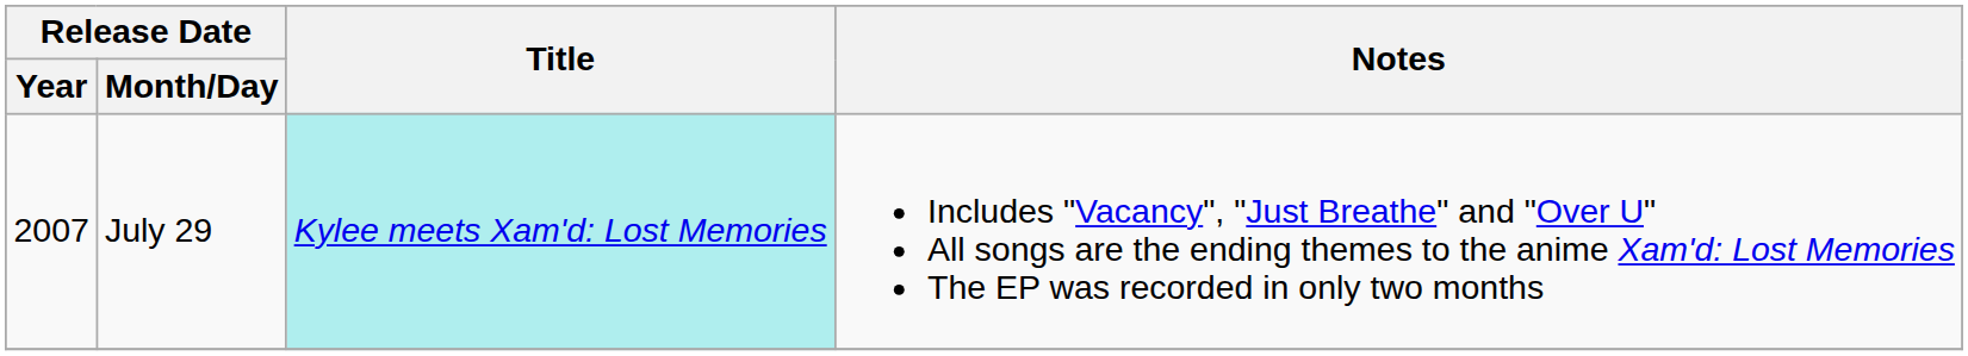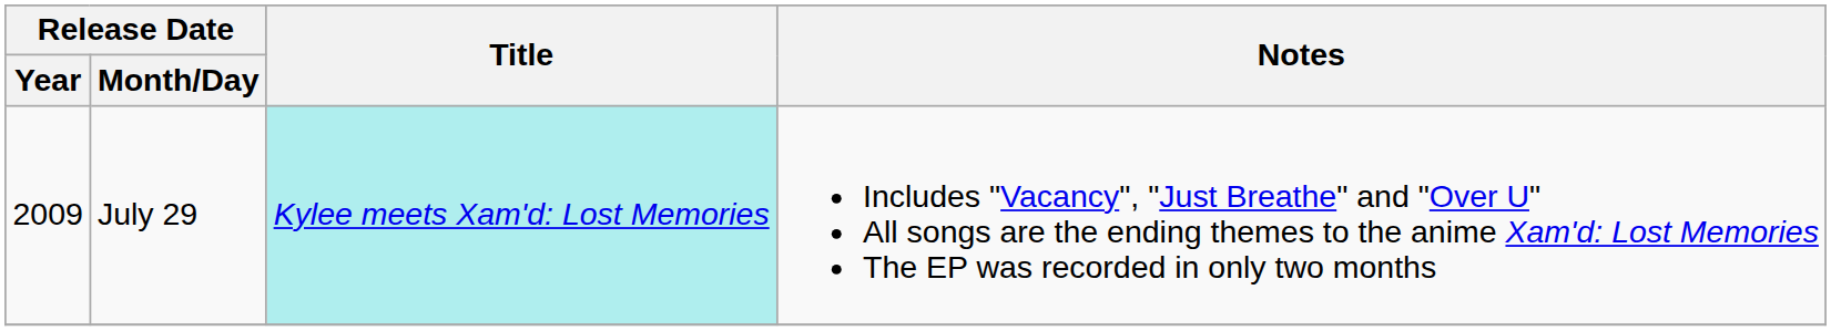 <table class="wikitable">
 <tr>
 <th colspan="2">Release Date</th>
 <th rowspan="2">Title</th>
 <th rowspan="2">Notes</th>
 </tr>
 <tr>
 <th>Year</th>
 <th>Month/Day</th>
 </tr>
 <tr>
-<td>2007</td>
+<td>2009</td>
 <td>July 29</td>
 <td style="background: paleturquoise;"><em><a href='#'>Kylee meets Xam'd: Lost Memories</a></em></td>
 <td><br><ul><li>Includes "<a href='#'>Vacancy</a>", "<a href='#'>Just Breathe</a>" and "<a href='#'>Over U</a>"</li><li>All songs are the ending themes to the anime <em><a href='#'>Xam'd: Lost Memories</a></em></li><li>The EP was recorded in only two months</li></ul></td>
 </tr>
 <tr>
 </tr>
 </table>
